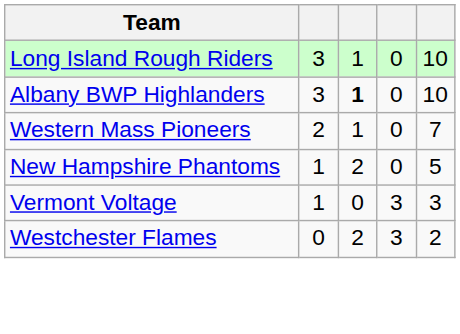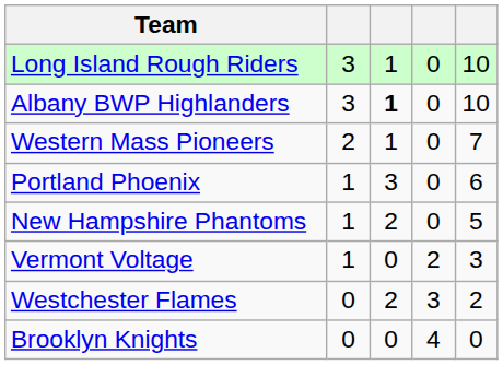 <table class="wikitable" style="text-align: center">
 <tr>
 <th style="width:200px;">Team</th>
 <th style="width:20px;"></th>
 <th style="width:20px;"></th>
 <th style="width:20px;"></th>
 <th style="width:20px;"></th>
 </tr>
 <tr style="background:#cfc;">
 <td align="left"><a href='#'>Long Island Rough Riders</a></td>
 <td>3</td>
 <td>1</td>
 <td>0</td>
 <td>10</td>
 </tr>
 <tr>
 <td align="left"><a href='#'>Albany BWP Highlanders</a></td>
 <td>3</td>
 <td><strong>1</strong></td>
 <td>0</td>
 <td>10</td>
 </tr>
 <tr>
 <td align="left"><a href='#'>Western Mass Pioneers</a></td>
 <td>2</td>
 <td>1</td>
 <td>0</td>
 <td>7</td>
 </tr>
 <tr>
+<td align="left"><a href='#'>Portland Phoenix</a></td>
+<td>1</td>
+<td>3</td>
+<td>0</td>
+<td>6</td>
+</tr>
+<tr>
 <td align="left"><a href='#'>New Hampshire Phantoms</a></td>
 <td>1</td>
 <td>2</td>
 <td>0</td>
 <td>5</td>
 </tr>
 <tr>
 <td align="left"><a href='#'>Vermont Voltage</a></td>
 <td>1</td>
 <td>0</td>
-<td>3</td>
+<td>2</td>
 <td>3</td>
 </tr>
 <tr>
 <td align="left"><a href='#'>Westchester Flames</a></td>
 <td>0</td>
 <td>2</td>
 <td>3</td>
 <td>2</td>
 </tr>
+<tr>
+<td align="left"><a href='#'>Brooklyn Knights</a></td>
+<td>0</td>
+<td>0</td>
+<td>4</td>
+<td>0</td>
+</tr>
 </table>
